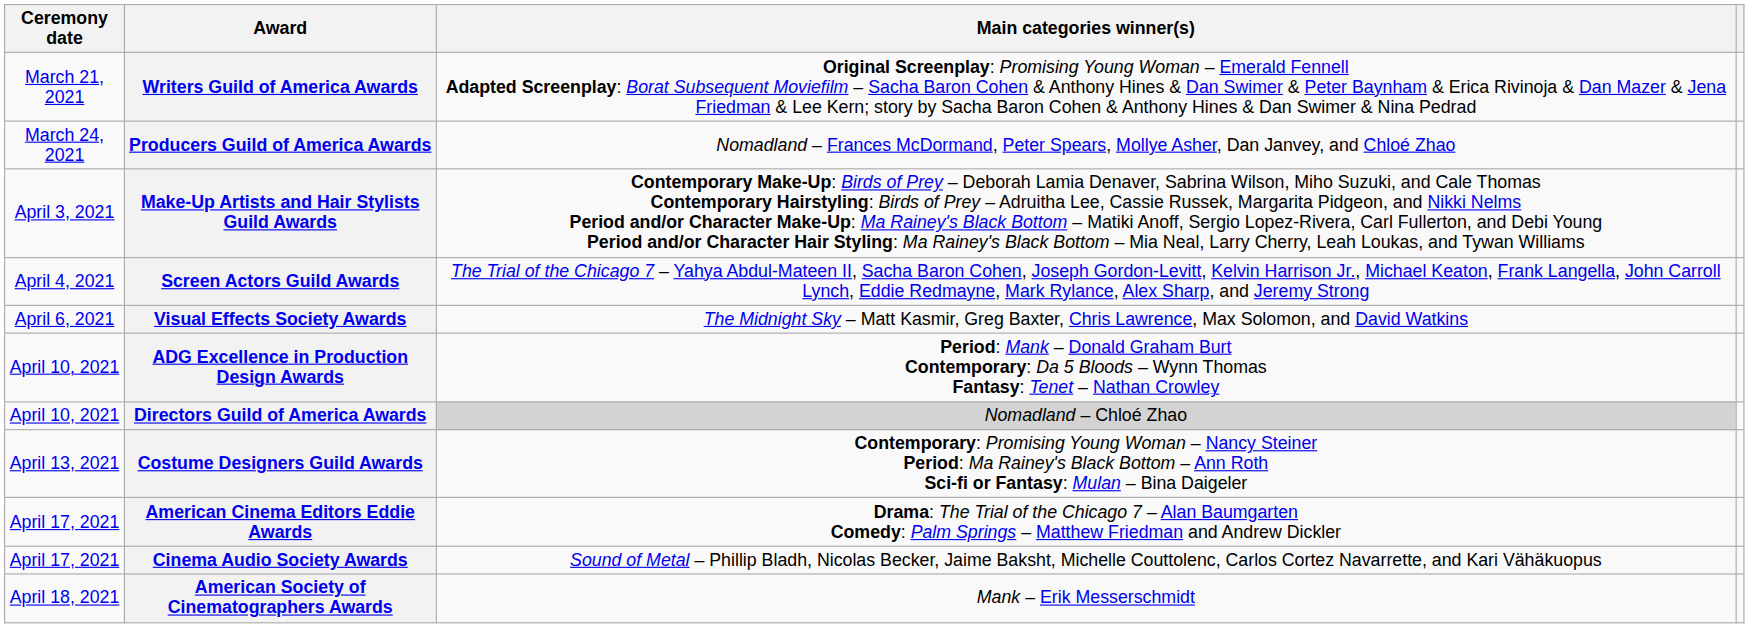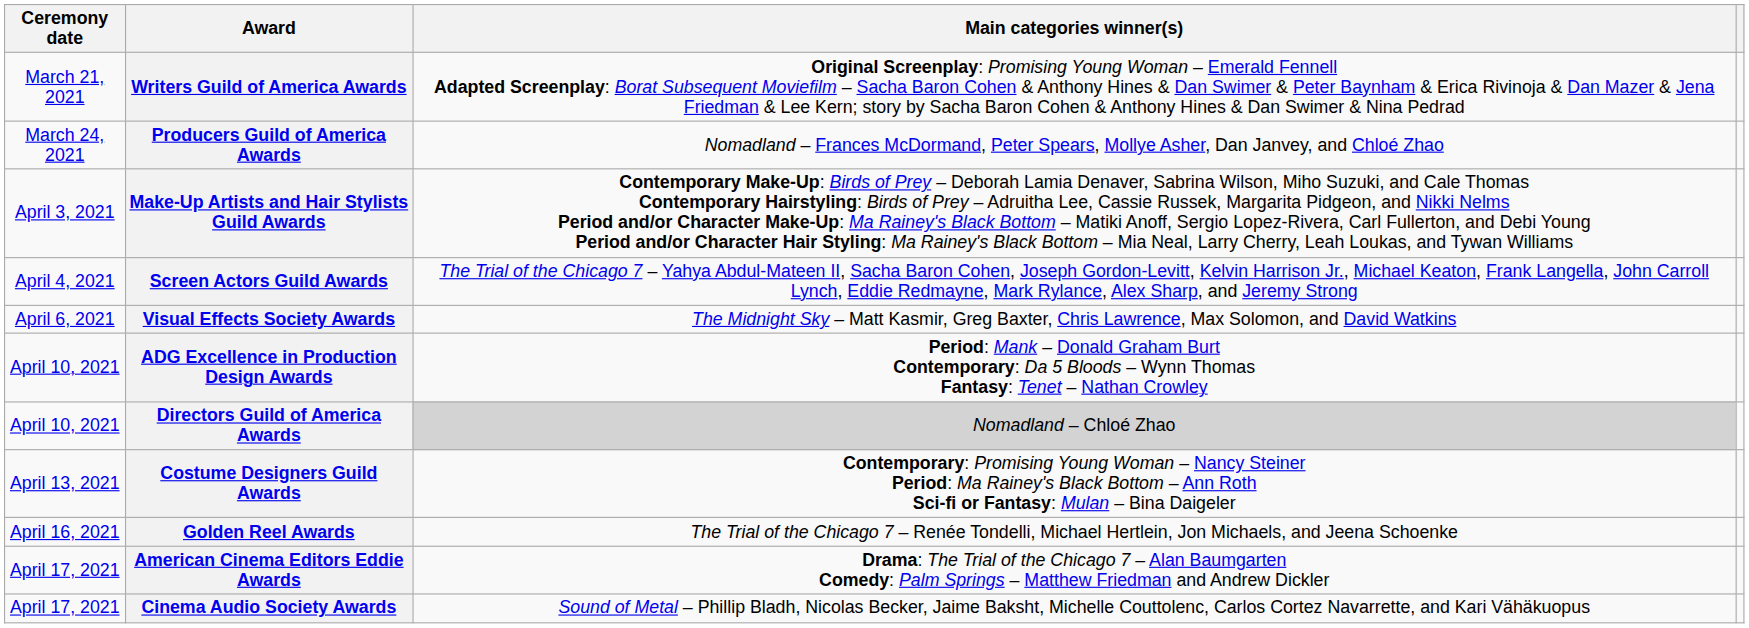 <table class="wikitable plainrowheaders" style="text-align:center;">
 <tr>
 <th>Ceremony date</th>
 <th>Award</th>
 <th>Main categories winner(s)</th>
 <th></th>
 </tr>
 <tr>
 <td><a href='#'>March 21, 2021</a></td>
 <th scope="row"><a href='#'>Writers Guild of America Awards</a></th>
 <td><strong>Original Screenplay</strong>: <em>Promising Young Woman</em> – <a href='#'>Emerald Fennell</a><br><strong>Adapted Screenplay</strong>: <em><a href='#'>Borat Subsequent Moviefilm</a></em> – <a href='#'>Sacha Baron Cohen</a> & Anthony Hines & <a href='#'>Dan Swimer</a> & <a href='#'>Peter Baynham</a> & Erica Rivinoja & <a href='#'>Dan Mazer</a> & <a href='#'>Jena Friedman</a> & Lee Kern; story by Sacha Baron Cohen & Anthony Hines & Dan Swimer & Nina Pedrad</td>
 </tr>
 <tr>
 <td><a href='#'>March 24, 2021</a></td>
 <th scope="row"><a href='#'>Producers Guild of America Awards</a></th>
 <td><em>Nomadland</em> – <a href='#'>Frances McDormand</a>, <a href='#'>Peter Spears</a>, <a href='#'>Mollye Asher</a>, Dan Janvey, and <a href='#'>Chloé Zhao</a></td>
 <td></td>
 </tr>
 <tr>
 <td><a href='#'>April 3, 2021</a></td>
 <th scope="row"><a href='#'>Make-Up Artists and Hair Stylists Guild Awards</a></th>
 <td><strong>Contemporary Make-Up</strong>: <em><a href='#'>Birds of Prey</a></em> – Deborah Lamia Denaver, Sabrina Wilson, Miho Suzuki, and Cale Thomas<br><strong>Contemporary Hairstyling</strong>: <em>Birds of Prey</em> – Adruitha Lee, Cassie Russek, Margarita Pidgeon, and <a href='#'>Nikki Nelms</a><br><strong>Period and/or Character Make-Up</strong>: <em><a href='#'>Ma Rainey's Black Bottom</a></em> – Matiki Anoff, Sergio Lopez-Rivera, Carl Fullerton, and Debi Young<br><strong>Period and/or Character Hair Styling</strong>: <em>Ma Rainey's Black Bottom</em> – Mia Neal, Larry Cherry, Leah Loukas, and Tywan Williams</td>
 <td></td>
 </tr>
 <tr>
 <td><a href='#'>April 4, 2021</a></td>
 <th scope="row"><a href='#'>Screen Actors Guild Awards</a></th>
 <td><em><a href='#'>The Trial of the Chicago 7</a></em> – <a href='#'>Yahya Abdul-Mateen II</a>, <a href='#'>Sacha Baron Cohen</a>, <a href='#'>Joseph Gordon-Levitt</a>, <a href='#'>Kelvin Harrison Jr.</a>, <a href='#'>Michael Keaton</a>, <a href='#'>Frank Langella</a>, <a href='#'>John Carroll Lynch</a>, <a href='#'>Eddie Redmayne</a>, <a href='#'>Mark Rylance</a>, <a href='#'>Alex Sharp</a>, and <a href='#'>Jeremy Strong</a></td>
 <td></td>
 </tr>
 <tr>
 <td><a href='#'>April 6, 2021</a></td>
 <th scope="row"><a href='#'>Visual Effects Society Awards</a></th>
 <td><em><a href='#'>The Midnight Sky</a></em> – Matt Kasmir, Greg Baxter, <a href='#'>Chris Lawrence</a>, Max Solomon, and <a href='#'>David Watkins</a></td>
 <td></td>
 </tr>
 <tr>
 <td><a href='#'>April 10, 2021</a></td>
 <th scope="row"><a href='#'>ADG Excellence in Production Design Awards</a></th>
 <td><strong>Period</strong>: <em><a href='#'>Mank</a></em> – <a href='#'>Donald Graham Burt</a><br><strong>Contemporary</strong>: <em>Da 5 Bloods</em> – Wynn Thomas<br><strong>Fantasy</strong>: <em><a href='#'>Tenet</a></em> – <a href='#'>Nathan Crowley</a></td>
 <td></td>
 </tr>
 <tr>
 <td><a href='#'>April 10, 2021</a></td>
 <th scope="row"><a href='#'>Directors Guild of America Awards</a></th>
 <td style="background: lightgrey;"><em>Nomadland</em> – Chloé Zhao</td>
 <td></td>
 </tr>
 <tr>
 <td><a href='#'>April 13, 2021</a></td>
 <th scope="row"><a href='#'>Costume Designers Guild Awards</a></th>
 <td><strong>Contemporary</strong>: <em>Promising Young Woman</em> – <a href='#'>Nancy Steiner</a><br><strong>Period</strong>: <em>Ma Rainey's Black Bottom</em> – <a href='#'>Ann Roth</a><br><strong>Sci-fi or Fantasy</strong>: <em><a href='#'>Mulan</a></em> – Bina Daigeler</td>
 <td></td>
 </tr>
 <tr>
+<td><a href='#'>April 16, 2021</a></td>
+<th scope="row"><a href='#'>Golden Reel Awards</a></th>
+<td><em>The Trial of the Chicago 7</em> – Renée Tondelli, Michael Hertlein, Jon Michaels, and Jeena Schoenke</td>
+<td></td>
+</tr>
+<tr>
 <td><a href='#'>April 17, 2021</a></td>
 <th scope="row"><a href='#'>American Cinema Editors Eddie Awards</a></th>
 <td><strong>Drama</strong>: <em>The Trial of the Chicago 7</em> – <a href='#'>Alan Baumgarten</a><br><strong>Comedy</strong>: <em><a href='#'>Palm Springs</a></em> – <a href='#'>Matthew Friedman</a> and Andrew Dickler</td>
 <td></td>
 </tr>
 <tr>
 <td><a href='#'>April 17, 2021</a></td>
 <th scope="row"><a href='#'>Cinema Audio Society Awards</a></th>
 <td><em><a href='#'>Sound of Metal</a></em> – Phillip Bladh, Nicolas Becker, Jaime Baksht, Michelle Couttolenc, Carlos Cortez Navarrette, and Kari Vähäkuopus</td>
 <td></td>
 </tr>
-<tr>
-<td><a href='#'>April 18, 2021</a></td>
-<th scope="row"><a href='#'>American Society of Cinematographers Awards</a></th>
-<td><em>Mank</em> – <a href='#'>Erik Messerschmidt</a></td>
-<td></td>
-</tr>
 </table>
